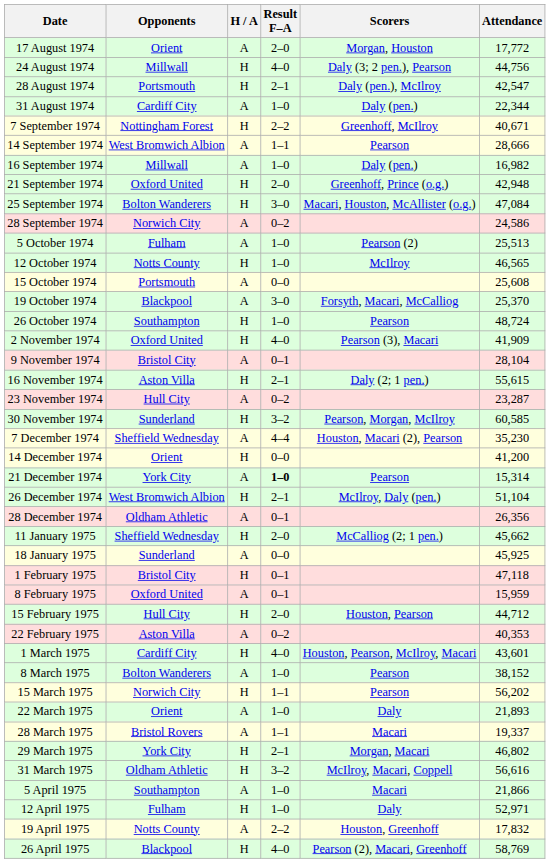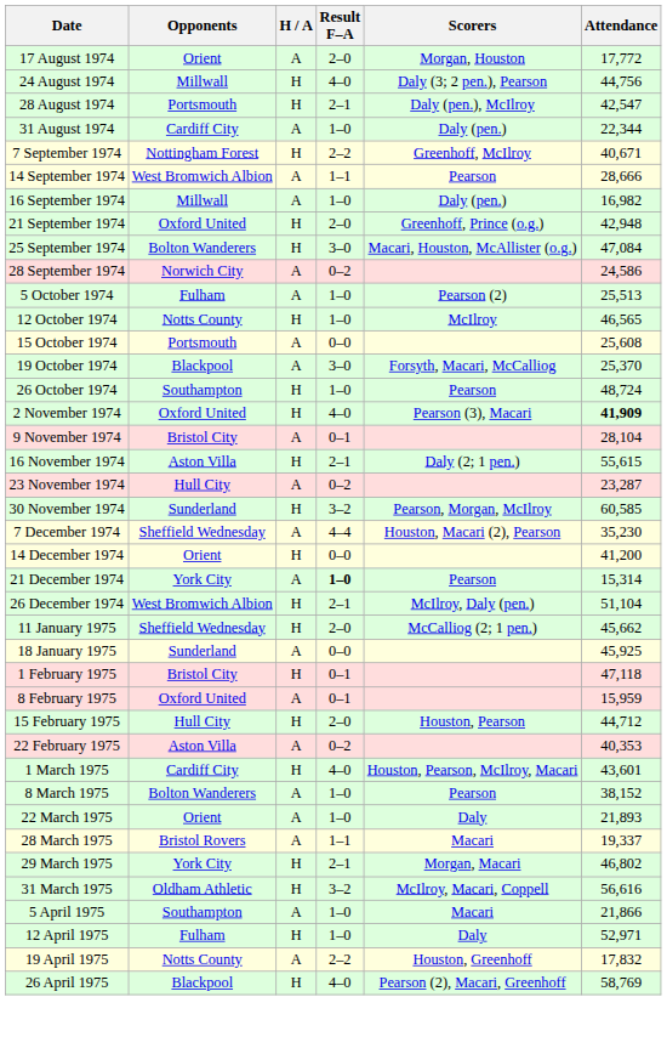 <table class="wikitable" style="text-align:center">
 <tr>
 <th>Date</th>
 <th>Opponents</th>
 <th>H / A</th>
 <th>Result<br>F–A</th>
 <th>Scorers</th>
 <th>Attendance</th>
 </tr>
 <tr bgcolor="#ddffdd">
 <td>17 August 1974</td>
 <td><a href='#'>Orient</a></td>
 <td>A</td>
 <td>2–0</td>
 <td><a href='#'>Morgan</a>, <a href='#'>Houston</a></td>
 <td>17,772</td>
 </tr>
 <tr bgcolor="#ddffdd">
 <td>24 August 1974</td>
 <td><a href='#'>Millwall</a></td>
 <td>H</td>
 <td>4–0</td>
 <td><a href='#'>Daly</a> (3; 2 <a href='#'>pen.</a>), <a href='#'>Pearson</a></td>
 <td>44,756</td>
 </tr>
 <tr bgcolor="#ddffdd">
 <td>28 August 1974</td>
 <td><a href='#'>Portsmouth</a></td>
 <td>H</td>
 <td>2–1</td>
 <td><a href='#'>Daly</a> (<a href='#'>pen.</a>), <a href='#'>McIlroy</a></td>
 <td>42,547</td>
 </tr>
 <tr bgcolor="#ddffdd">
 <td>31 August 1974</td>
 <td><a href='#'>Cardiff City</a></td>
 <td>A</td>
 <td>1–0</td>
 <td><a href='#'>Daly</a> (<a href='#'>pen.</a>)</td>
 <td>22,344</td>
 </tr>
 <tr bgcolor="#ffffdd">
 <td>7 September 1974</td>
 <td><a href='#'>Nottingham Forest</a></td>
 <td>H</td>
 <td>2–2</td>
 <td><a href='#'>Greenhoff</a>, <a href='#'>McIlroy</a></td>
 <td>40,671</td>
 </tr>
 <tr bgcolor="#ffffdd">
 <td>14 September 1974</td>
 <td><a href='#'>West Bromwich Albion</a></td>
 <td>A</td>
 <td>1–1</td>
 <td><a href='#'>Pearson</a></td>
 <td>28,666</td>
 </tr>
 <tr bgcolor="#ddffdd">
 <td>16 September 1974</td>
 <td><a href='#'>Millwall</a></td>
 <td>A</td>
 <td>1–0</td>
 <td><a href='#'>Daly</a> (<a href='#'>pen.</a>)</td>
 <td>16,982</td>
 </tr>
 <tr bgcolor="#ddffdd">
 <td>21 September 1974</td>
 <td><a href='#'>Oxford United</a></td>
 <td>H</td>
 <td>2–0</td>
 <td><a href='#'>Greenhoff</a>, <a href='#'>Prince</a> (<a href='#'>o.g.</a>)</td>
 <td>42,948</td>
 </tr>
 <tr bgcolor="#ddffdd">
 <td>25 September 1974</td>
 <td><a href='#'>Bolton Wanderers</a></td>
 <td>H</td>
 <td>3–0</td>
 <td><a href='#'>Macari</a>, <a href='#'>Houston</a>, <a href='#'>McAllister</a> (<a href='#'>o.g.</a>)</td>
 <td>47,084</td>
 </tr>
 <tr bgcolor="#ffdddd">
 <td>28 September 1974</td>
 <td><a href='#'>Norwich City</a></td>
 <td>A</td>
 <td>0–2</td>
 <td></td>
 <td>24,586</td>
 </tr>
 <tr bgcolor="#ddffdd">
 <td>5 October 1974</td>
 <td><a href='#'>Fulham</a></td>
 <td>A</td>
 <td>1–0</td>
 <td><a href='#'>Pearson</a> (2)</td>
 <td>25,513</td>
 </tr>
 <tr bgcolor="#ddffdd">
 <td>12 October 1974</td>
 <td><a href='#'>Notts County</a></td>
 <td>H</td>
 <td>1–0</td>
 <td><a href='#'>McIlroy</a></td>
 <td>46,565</td>
 </tr>
 <tr bgcolor="#ffffdd">
 <td>15 October 1974</td>
 <td><a href='#'>Portsmouth</a></td>
 <td>A</td>
 <td>0–0</td>
 <td></td>
 <td>25,608</td>
 </tr>
 <tr bgcolor="#ddffdd">
 <td>19 October 1974</td>
 <td><a href='#'>Blackpool</a></td>
 <td>A</td>
 <td>3–0</td>
 <td><a href='#'>Forsyth</a>, <a href='#'>Macari</a>, <a href='#'>McCalliog</a></td>
 <td>25,370</td>
 </tr>
 <tr bgcolor="#ddffdd">
 <td>26 October 1974</td>
 <td><a href='#'>Southampton</a></td>
 <td>H</td>
 <td>1–0</td>
 <td><a href='#'>Pearson</a></td>
 <td>48,724</td>
 </tr>
 <tr bgcolor="#ddffdd">
 <td>2 November 1974</td>
 <td><a href='#'>Oxford United</a></td>
 <td>H</td>
 <td>4–0</td>
 <td><a href='#'>Pearson</a> (3), <a href='#'>Macari</a></td>
-<td>41,909</td>
+<td><strong>41,909</strong></td>
 </tr>
 <tr bgcolor="#ffdddd">
 <td>9 November 1974</td>
 <td><a href='#'>Bristol City</a></td>
 <td>A</td>
 <td>0–1</td>
 <td></td>
 <td>28,104</td>
 </tr>
 <tr bgcolor="#ddffdd">
 <td>16 November 1974</td>
 <td><a href='#'>Aston Villa</a></td>
 <td>H</td>
 <td>2–1</td>
 <td><a href='#'>Daly</a> (2; 1 <a href='#'>pen.</a>)</td>
 <td>55,615</td>
 </tr>
 <tr bgcolor="#ffdddd">
 <td>23 November 1974</td>
 <td><a href='#'>Hull City</a></td>
 <td>A</td>
 <td>0–2</td>
 <td></td>
 <td>23,287</td>
 </tr>
 <tr bgcolor="#ddffdd">
 <td>30 November 1974</td>
 <td><a href='#'>Sunderland</a></td>
 <td>H</td>
 <td>3–2</td>
 <td><a href='#'>Pearson</a>, <a href='#'>Morgan</a>, <a href='#'>McIlroy</a></td>
 <td>60,585</td>
 </tr>
 <tr bgcolor="#ffffdd">
 <td>7 December 1974</td>
 <td><a href='#'>Sheffield Wednesday</a></td>
 <td>A</td>
 <td>4–4</td>
 <td><a href='#'>Houston</a>, <a href='#'>Macari</a> (2), <a href='#'>Pearson</a></td>
 <td>35,230</td>
 </tr>
 <tr bgcolor="#ffffdd">
 <td>14 December 1974</td>
 <td><a href='#'>Orient</a></td>
 <td>H</td>
 <td>0–0</td>
 <td></td>
 <td>41,200</td>
 </tr>
 <tr bgcolor="#ddffdd">
 <td>21 December 1974</td>
 <td><a href='#'>York City</a></td>
 <td>A</td>
 <td><strong>1–0</strong></td>
 <td><a href='#'>Pearson</a></td>
 <td>15,314</td>
 </tr>
 <tr bgcolor="#ddffdd">
 <td>26 December 1974</td>
 <td><a href='#'>West Bromwich Albion</a></td>
 <td>H</td>
 <td>2–1</td>
 <td><a href='#'>McIlroy</a>, <a href='#'>Daly</a> (<a href='#'>pen.</a>)</td>
 <td>51,104</td>
 </tr>
-<tr bgcolor="#ffdddd">
-<td>28 December 1974</td>
-<td><a href='#'>Oldham Athletic</a></td>
-<td>A</td>
-<td>0–1</td>
-<td></td>
-<td>26,356</td>
-</tr>
 <tr bgcolor="#ddffdd">
 <td>11 January 1975</td>
 <td><a href='#'>Sheffield Wednesday</a></td>
 <td>H</td>
 <td>2–0</td>
 <td><a href='#'>McCalliog</a> (2; 1 <a href='#'>pen.</a>)</td>
 <td>45,662</td>
 </tr>
 <tr bgcolor="#ffffdd">
 <td>18 January 1975</td>
 <td><a href='#'>Sunderland</a></td>
 <td>A</td>
 <td>0–0</td>
 <td></td>
 <td>45,925</td>
 </tr>
 <tr bgcolor="#ffdddd">
 <td>1 February 1975</td>
 <td><a href='#'>Bristol City</a></td>
 <td>H</td>
 <td>0–1</td>
 <td></td>
 <td>47,118</td>
 </tr>
 <tr bgcolor="#ffdddd">
 <td>8 February 1975</td>
 <td><a href='#'>Oxford United</a></td>
 <td>A</td>
 <td>0–1</td>
 <td></td>
 <td>15,959</td>
 </tr>
 <tr bgcolor="#ddffdd">
 <td>15 February 1975</td>
 <td><a href='#'>Hull City</a></td>
 <td>H</td>
 <td>2–0</td>
 <td><a href='#'>Houston</a>, <a href='#'>Pearson</a></td>
 <td>44,712</td>
 </tr>
 <tr bgcolor="#ffdddd">
 <td>22 February 1975</td>
 <td><a href='#'>Aston Villa</a></td>
 <td>A</td>
 <td>0–2</td>
 <td></td>
 <td>40,353</td>
 </tr>
 <tr bgcolor="#ddffdd">
 <td>1 March 1975</td>
 <td><a href='#'>Cardiff City</a></td>
 <td>H</td>
 <td>4–0</td>
 <td><a href='#'>Houston</a>, <a href='#'>Pearson</a>, <a href='#'>McIlroy</a>, <a href='#'>Macari</a></td>
 <td>43,601</td>
 </tr>
 <tr bgcolor="#ddffdd">
 <td>8 March 1975</td>
 <td><a href='#'>Bolton Wanderers</a></td>
 <td>A</td>
 <td>1–0</td>
 <td><a href='#'>Pearson</a></td>
 <td>38,152</td>
-</tr>
-<tr bgcolor="#ffffdd">
-<td>15 March 1975</td>
-<td><a href='#'>Norwich City</a></td>
-<td>H</td>
-<td>1–1</td>
-<td><a href='#'>Pearson</a></td>
-<td>56,202</td>
 </tr>
 <tr bgcolor="#ddffdd">
 <td>22 March 1975</td>
 <td><a href='#'>Orient</a></td>
 <td>A</td>
 <td>1–0</td>
 <td><a href='#'>Daly</a></td>
 <td>21,893</td>
 </tr>
 <tr bgcolor="#ffffdd">
 <td>28 March 1975</td>
 <td><a href='#'>Bristol Rovers</a></td>
 <td>A</td>
 <td>1–1</td>
 <td><a href='#'>Macari</a></td>
 <td>19,337</td>
 </tr>
 <tr bgcolor="#ddffdd">
 <td>29 March 1975</td>
 <td><a href='#'>York City</a></td>
 <td>H</td>
 <td>2–1</td>
 <td><a href='#'>Morgan</a>, <a href='#'>Macari</a></td>
 <td>46,802</td>
 </tr>
 <tr bgcolor="#ddffdd">
 <td>31 March 1975</td>
 <td><a href='#'>Oldham Athletic</a></td>
 <td>H</td>
 <td>3–2</td>
 <td><a href='#'>McIlroy</a>, <a href='#'>Macari</a>, <a href='#'>Coppell</a></td>
 <td>56,616</td>
 </tr>
 <tr bgcolor="#ddffdd">
 <td>5 April 1975</td>
 <td><a href='#'>Southampton</a></td>
 <td>A</td>
 <td>1–0</td>
 <td><a href='#'>Macari</a></td>
 <td>21,866</td>
 </tr>
 <tr bgcolor="#ddffdd">
 <td>12 April 1975</td>
 <td><a href='#'>Fulham</a></td>
 <td>H</td>
 <td>1–0</td>
 <td><a href='#'>Daly</a></td>
 <td>52,971</td>
 </tr>
 <tr bgcolor="#ffffdd">
 <td>19 April 1975</td>
 <td><a href='#'>Notts County</a></td>
 <td>A</td>
 <td>2–2</td>
 <td><a href='#'>Houston</a>, <a href='#'>Greenhoff</a></td>
 <td>17,832</td>
 </tr>
 <tr bgcolor="#ddffdd">
 <td>26 April 1975</td>
 <td><a href='#'>Blackpool</a></td>
 <td>H</td>
 <td>4–0</td>
 <td><a href='#'>Pearson</a> (2), <a href='#'>Macari</a>, <a href='#'>Greenhoff</a></td>
 <td>58,769</td>
 </tr>
 </table>
